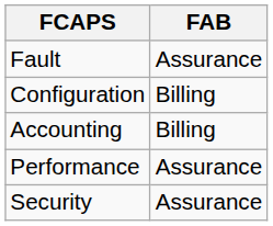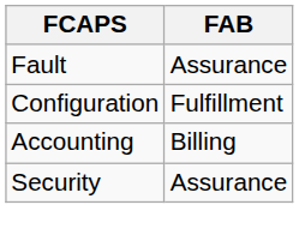 <table class="wikitable" style="margin:1em auto;">
 <tr>
 <th>FCAPS</th>
 <th>FAB</th>
 </tr>
 <tr>
 <td>Fault</td>
 <td>Assurance</td>
 </tr>
 <tr>
 <td>Configuration</td>
-<td>Billing</td>
+<td>Fulfillment</td>
 </tr>
 <tr>
 <td>Accounting</td>
 <td>Billing</td>
 </tr>
 <tr>
-<td>Performance</td>
-<td>Assurance</td>
-</tr>
-<tr>
 <td>Security</td>
 <td>Assurance</td>
 </tr>
 </table>
